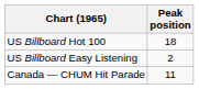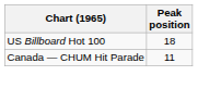 <table class="wikitable sortable">
 <tr>
 <th align="left">Chart (1965)</th>
 <th style="text-align:center;">Peak<br>position</th>
 </tr>
 <tr>
 <td align="left">US <em>Billboard</em> Hot 100</td>
 <td style="text-align:center;">18</td>
 </tr>
 <tr>
-<td align="left">US <em>Billboard</em> Easy Listening</td>
-<td style="text-align:center;">2</td>
-</tr>
-<tr>
 <td align="left">Canada — CHUM Hit Parade</td>
 <td style="text-align:center;">11</td>
 </tr>
 </table>
